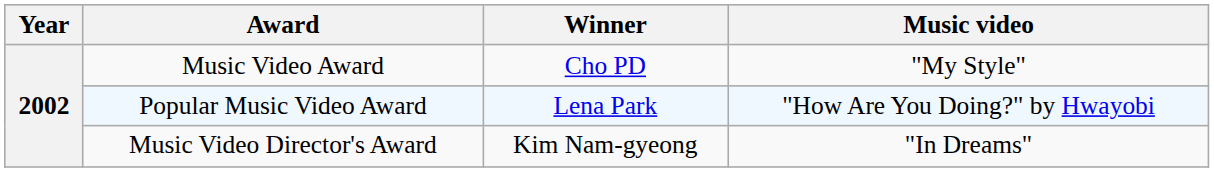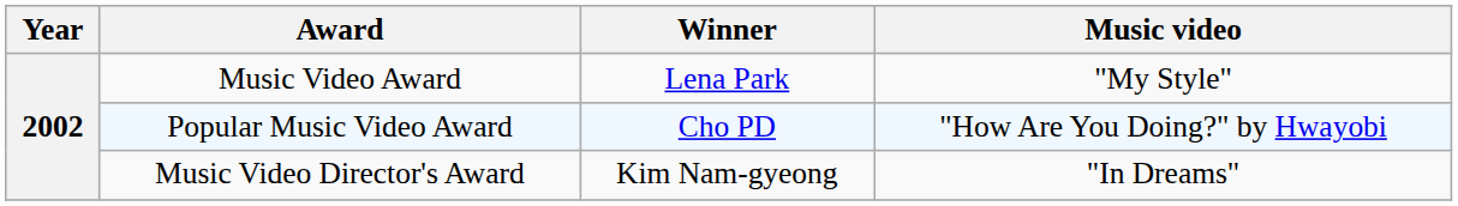 <table class="wikitable plainrowheaders" style="text-align: center; width: 60%;">
 <tr>
 <th scope="col">Year</th>
 <th scope="col">Award</th>
 <th scope="col">Winner</th>
 <th scope="col">Music video</th>
 </tr>
 <tr>
 <th scope="row" style="text-align:center;" rowspan="3">2002</th>
 <td>Music Video Award</td>
-<td><a href='#'>Cho PD</a></td>
+<td><a href='#'>Lena Park</a></td>
 <td>"My Style"</td>
 </tr>
 <tr style="background:#F0F8FF">
 <td>Popular Music Video Award</td>
-<td><a href='#'>Lena Park</a></td>
+<td><a href='#'>Cho PD</a></td>
 <td>"How Are You Doing?" by <a href='#'>Hwayobi</a></td>
 </tr>
 <tr>
 <td>Music Video Director's Award</td>
 <td>Kim Nam-gyeong</td>
 <td>"In Dreams"</td>
 </tr>
 </table>
